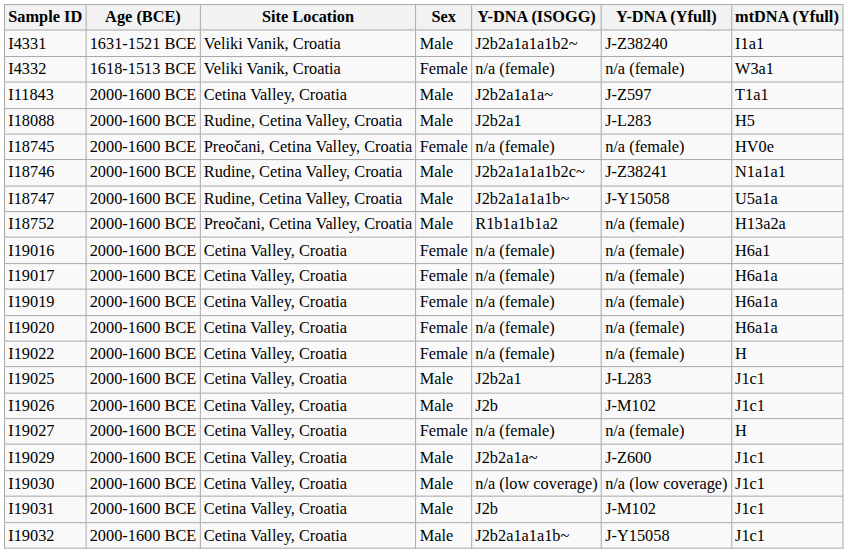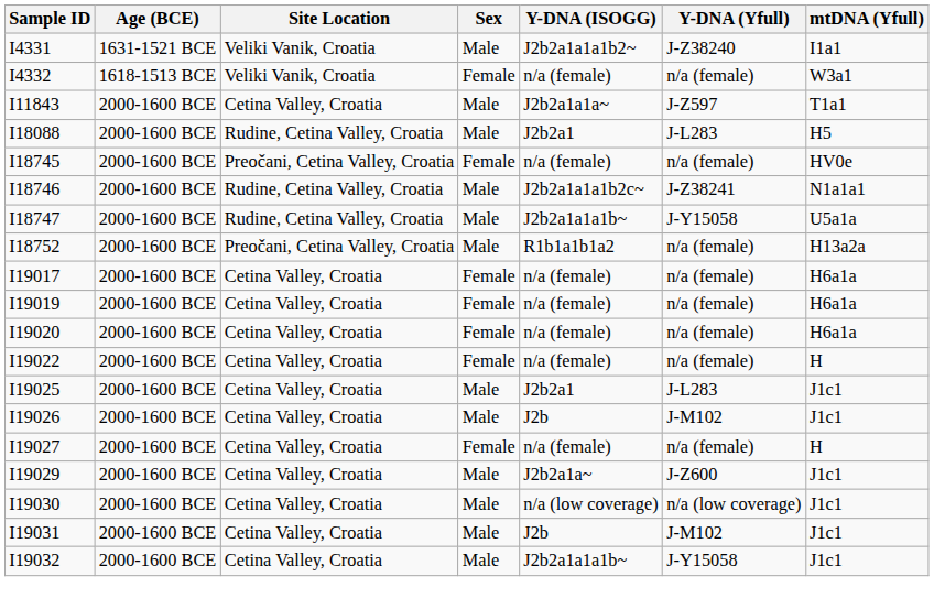 <table class="wikitable sortable mw-collapsible mw-collapsed">
 <tr>
 <th>Sample ID</th>
 <th>Age (BCE)</th>
 <th>Site Location</th>
 <th>Sex</th>
 <th>Y-DNA (ISOGG)</th>
 <th>Y-DNA (Yfull)</th>
 <th>mtDNA (Yfull)</th>
 </tr>
 <tr>
 <td>I4331</td>
 <td>1631-1521 BCE</td>
 <td>Veliki Vanik, Croatia</td>
 <td>Male</td>
 <td>J2b2a1a1a1b2~</td>
 <td>J-Z38240</td>
 <td>I1a1</td>
 </tr>
 <tr>
 <td>I4332</td>
 <td>1618-1513 BCE</td>
 <td>Veliki Vanik, Croatia</td>
 <td>Female</td>
 <td>n/a (female)</td>
 <td>n/a (female)</td>
 <td>W3a1</td>
 </tr>
 <tr>
 <td>I11843</td>
 <td>2000-1600 BCE</td>
 <td>Cetina Valley, Croatia</td>
 <td>Male</td>
 <td>J2b2a1a1a~</td>
 <td>J-Z597</td>
 <td>T1a1</td>
 </tr>
 <tr>
 <td>I18088</td>
 <td>2000-1600 BCE</td>
 <td>Rudine, Cetina Valley, Croatia</td>
 <td>Male</td>
 <td>J2b2a1</td>
 <td>J-L283</td>
 <td>H5</td>
 </tr>
 <tr>
 <td>I18745</td>
 <td>2000-1600 BCE</td>
 <td>Preočani, Cetina Valley, Croatia</td>
 <td>Female</td>
 <td>n/a (female)</td>
 <td>n/a (female)</td>
 <td>HV0e</td>
 </tr>
 <tr>
 <td>I18746</td>
 <td>2000-1600 BCE</td>
 <td>Rudine, Cetina Valley, Croatia</td>
 <td>Male</td>
 <td>J2b2a1a1a1b2c~</td>
 <td>J-Z38241</td>
 <td>N1a1a1</td>
 </tr>
 <tr>
 <td>I18747</td>
 <td>2000-1600 BCE</td>
 <td>Rudine, Cetina Valley, Croatia</td>
 <td>Male</td>
 <td>J2b2a1a1a1b~</td>
 <td>J-Y15058</td>
 <td>U5a1a</td>
 </tr>
 <tr>
 <td>I18752</td>
 <td>2000-1600 BCE</td>
 <td>Preočani, Cetina Valley, Croatia</td>
 <td>Male</td>
 <td>R1b1a1b1a2</td>
 <td>n/a (female)</td>
 <td>H13a2a</td>
-</tr>
-<tr>
-<td>I19016</td>
-<td>2000-1600 BCE</td>
-<td>Cetina Valley, Croatia</td>
-<td>Female</td>
-<td>n/a (female)</td>
-<td>n/a (female)</td>
-<td>H6a1</td>
 </tr>
 <tr>
 <td>I19017</td>
 <td>2000-1600 BCE</td>
 <td>Cetina Valley, Croatia</td>
 <td>Female</td>
 <td>n/a (female)</td>
 <td>n/a (female)</td>
 <td>H6a1a</td>
 </tr>
 <tr>
 <td>I19019</td>
 <td>2000-1600 BCE</td>
 <td>Cetina Valley, Croatia</td>
 <td>Female</td>
 <td>n/a (female)</td>
 <td>n/a (female)</td>
 <td>H6a1a</td>
 </tr>
 <tr>
 <td>I19020</td>
 <td>2000-1600 BCE</td>
 <td>Cetina Valley, Croatia</td>
 <td>Female</td>
 <td>n/a (female)</td>
 <td>n/a (female)</td>
 <td>H6a1a</td>
 </tr>
 <tr>
 <td>I19022</td>
 <td>2000-1600 BCE</td>
 <td>Cetina Valley, Croatia</td>
 <td>Female</td>
 <td>n/a (female)</td>
 <td>n/a (female)</td>
 <td>H</td>
 </tr>
 <tr>
 <td>I19025</td>
 <td>2000-1600 BCE</td>
 <td>Cetina Valley, Croatia</td>
 <td>Male</td>
 <td>J2b2a1</td>
 <td>J-L283</td>
 <td>J1c1</td>
 </tr>
 <tr>
 <td>I19026</td>
 <td>2000-1600 BCE</td>
 <td>Cetina Valley, Croatia</td>
 <td>Male</td>
 <td>J2b</td>
 <td>J-M102</td>
 <td>J1c1</td>
 </tr>
 <tr>
 <td>I19027</td>
 <td>2000-1600 BCE</td>
 <td>Cetina Valley, Croatia</td>
 <td>Female</td>
 <td>n/a (female)</td>
 <td>n/a (female)</td>
 <td>H</td>
 </tr>
 <tr>
 <td>I19029</td>
 <td>2000-1600 BCE</td>
 <td>Cetina Valley, Croatia</td>
 <td>Male</td>
 <td>J2b2a1a~</td>
 <td>J-Z600</td>
 <td>J1c1</td>
 </tr>
 <tr>
 <td>I19030</td>
 <td>2000-1600 BCE</td>
 <td>Cetina Valley, Croatia</td>
 <td>Male</td>
 <td>n/a (low coverage)</td>
 <td>n/a (low coverage)</td>
 <td>J1c1</td>
 </tr>
 <tr>
 <td>I19031</td>
 <td>2000-1600 BCE</td>
 <td>Cetina Valley, Croatia</td>
 <td>Male</td>
 <td>J2b</td>
 <td>J-M102</td>
 <td>J1c1</td>
 </tr>
 <tr>
 <td>I19032</td>
 <td>2000-1600 BCE</td>
 <td>Cetina Valley, Croatia</td>
 <td>Male</td>
 <td>J2b2a1a1a1b~</td>
 <td>J-Y15058</td>
 <td>J1c1</td>
 </tr>
 </table>
